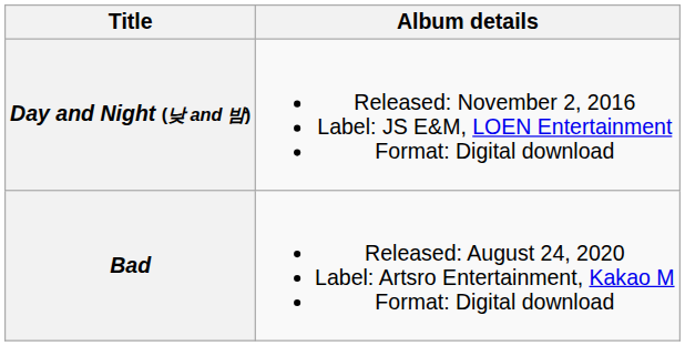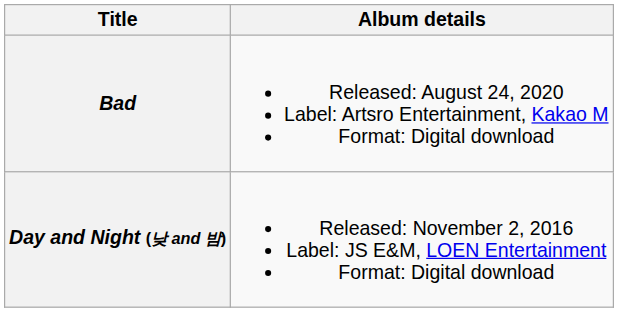 <table class="wikitable plainrowheaders" style="text-align:center;">
 <tr>
 <th>Title</th>
 <th>Album details</th>
 </tr>
 <tr>
+<th scope="row"><em>Bad</em></th>
+<td><br><ul><li>Released: August 24, 2020</li><li>Label: Artsro Entertainment, <a href='#'>Kakao M</a></li><li>Format: Digital download</li></ul></td>
+</tr>
+<tr>
 <th scope="row"><em>Day and Night</em> <small>(<em>낮 and 밤</em>)</small></th>
 <td><br><ul><li>Released: November 2, 2016</li><li>Label: JS E&M, <a href='#'>LOEN Entertainment</a></li><li>Format: Digital download</li></ul></td>
 </tr>
-<tr>
-<th scope="row"><em>Bad</em></th>
-<td><br><ul><li>Released: August 24, 2020</li><li>Label: Artsro Entertainment, <a href='#'>Kakao M</a></li><li>Format: Digital download</li></ul></td>
-</tr>
 </table>
